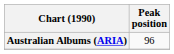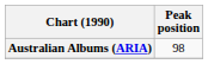 <table class="wikitable sortable plainrowheaders">
 <tr>
 <th>Chart (1990)</th>
 <th>Peak<br>position</th>
 </tr>
 <tr>
 <th scope="row">Australian Albums (<a href='#'>ARIA</a>)</th>
-<td style="text-align:center;">96</td>
+<td style="text-align:center;">98</td>
 </tr>
 <tr>
 </tr>
 <tr>
 </tr>
 <tr>
 </tr>
 </table>
